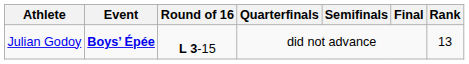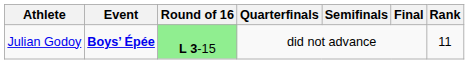 <table class="wikitable" border="1" style="font-size:90%">
 <tr>
 <th>Athlete</th>
 <th>Event</th>
 <th>Round of 16</th>
 <th>Quarterfinals</th>
 <th>Semifinals</th>
 <th>Final</th>
 <th>Rank</th>
 </tr>
 <tr>
 <td><a href='#'>Julian Godoy</a></td>
 <td><strong><a href='#'>Boys’ Épée</a></strong></td>
-<td align=center><br> <strong>L</strong> <strong>3</strong>-15</td>
+<td align=center style="background: lightgreen;"><br> <strong>L</strong> <strong>3</strong>-15</td>
 <td align=center colspan=3>did not advance</td>
-<td align=center>13</td>
+<td align=center>11</td>
 </tr>
 </table>
